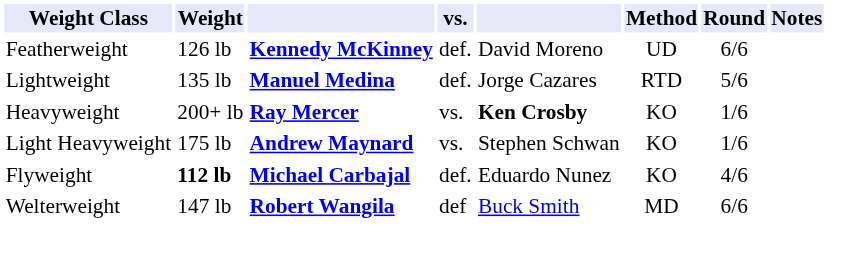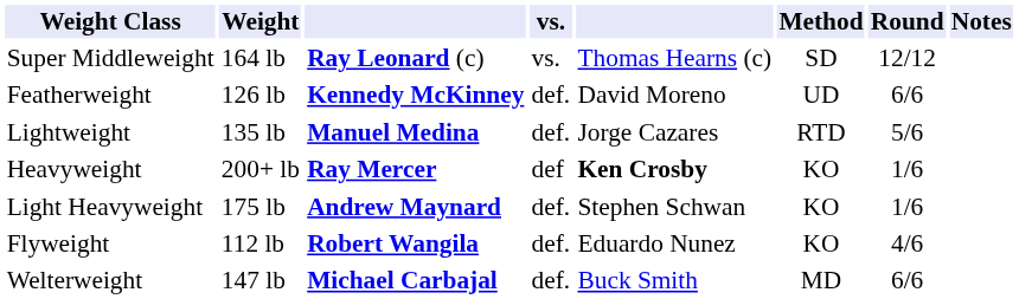 <table class="toccolours" style="font-size: 85%;">
 <tr>
 <th style="background:#e6e8fa; color:#000; text-align:center;">Weight Class</th>
 <th style="background:#e6e8fa; color:#000; text-align:center;">Weight</th>
 <th style="background:#e6e8fa; color:#000; text-align:center;"></th>
 <th style="background:#e6e8fa; color:#000; text-align:center;">vs.</th>
 <th style="background:#e6e8fa; color:#000; text-align:center;"></th>
 <th style="background:#e6e8fa; color:#000; text-align:center;">Method</th>
 <th style="background:#e6e8fa; color:#000; text-align:center;">Round</th>
 <th style="background:#e6e8fa; color:#000; text-align:center;">Notes</th>
+</tr>
+<tr>
+<td>Super Middleweight</td>
+<td>164 lb</td>
+<td><strong><a href='#'>Ray Leonard</a></strong> (c)</td>
+<td>vs.</td>
+<td><a href='#'>Thomas Hearns</a> (c)</td>
+<td align=center>SD</td>
+<td align=center>12/12</td>
+<td></td>
 </tr>
 <tr>
 <td>Featherweight</td>
 <td>126 lb</td>
 <td><strong><a href='#'>Kennedy McKinney</a></strong></td>
 <td>def.</td>
 <td>David Moreno</td>
 <td align=center>UD</td>
 <td align=center>6/6</td>
 </tr>
 <tr>
 <td>Lightweight</td>
 <td>135 lb</td>
 <td><strong><a href='#'>Manuel Medina</a></strong></td>
 <td>def.</td>
 <td>Jorge Cazares</td>
 <td align=center>RTD</td>
 <td align=center>5/6</td>
 </tr>
 <tr>
 <td>Heavyweight</td>
 <td>200+ lb</td>
 <td><strong><a href='#'>Ray Mercer</a></strong></td>
-<td>vs.</td>
+<td>def</td>
 <td><strong>Ken Crosby</strong></td>
 <td align=center>KO</td>
 <td align=center>1/6</td>
 </tr>
 <tr>
 <td>Light Heavyweight</td>
 <td>175 lb</td>
 <td><strong><a href='#'>Andrew Maynard</a></strong></td>
-<td>vs.</td>
+<td>def.</td>
 <td>Stephen Schwan</td>
 <td align=center>KO</td>
 <td align=center>1/6</td>
 </tr>
 <tr>
 <td>Flyweight</td>
-<td><strong>112 lb</strong></td>
-<td><strong><a href='#'>Michael Carbajal</a></strong></td>
+<td>112 lb</td>
+<td><strong><a href='#'>Robert Wangila</a></strong></td>
 <td>def.</td>
 <td>Eduardo Nunez</td>
 <td align=center>KO</td>
 <td align=center>4/6</td>
 </tr>
 <tr>
 <td>Welterweight</td>
 <td>147 lb</td>
-<td><strong><a href='#'>Robert Wangila</a></strong></td>
-<td>def</td>
+<td><strong><a href='#'>Michael Carbajal</a></strong></td>
+<td>def.</td>
 <td><a href='#'>Buck Smith</a></td>
 <td align=center>MD</td>
 <td align=center>6/6</td>
 </tr>
 </table>
